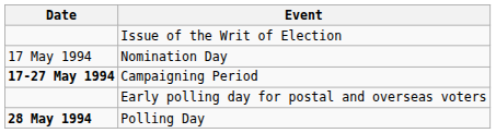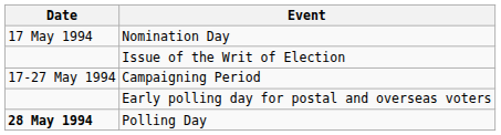 <table class="wikitable">
 <tr>
 <th>Date</th>
 <th>Event</th>
 </tr>
 <tr>
+<td>17 May 1994</td>
+<td>Nomination Day</td>
+</tr>
+<tr>
 <td></td>
 <td>Issue of the Writ of Election</td>
 </tr>
 <tr>
-<td>17 May 1994</td>
-<td>Nomination Day</td>
-</tr>
-<tr>
-<td><strong>17-27 May 1994</strong></td>
+<td>17-27 May 1994</td>
 <td>Campaigning Period</td>
 </tr>
 <tr>
 <td></td>
 <td>Early polling day for postal and overseas voters</td>
 </tr>
 <tr>
 <td><strong>28 May 1994</strong></td>
 <td>Polling Day</td>
 </tr>
 </table>
